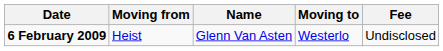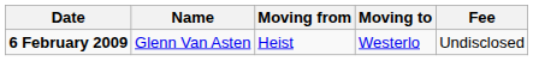 <table class="wikitable sortable">
 <tr>
 <th>Date</th>
+<th>Name</th>
 <th>Moving from</th>
-<th>Name</th>
 <th>Moving to</th>
 <th>Fee</th>
 </tr>
 <tr>
 <td><strong>6 February 2009</strong></td>
+<td><a href='#'>Glenn Van Asten</a></td>
 <td><a href='#'>Heist</a></td>
-<td><a href='#'>Glenn Van Asten</a></td>
 <td><a href='#'>Westerlo</a></td>
 <td>Undisclosed </td>
 </tr>
 </table>
